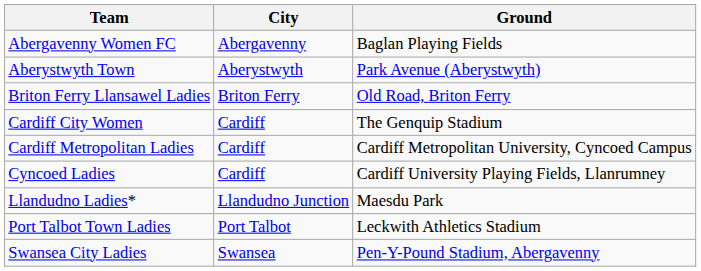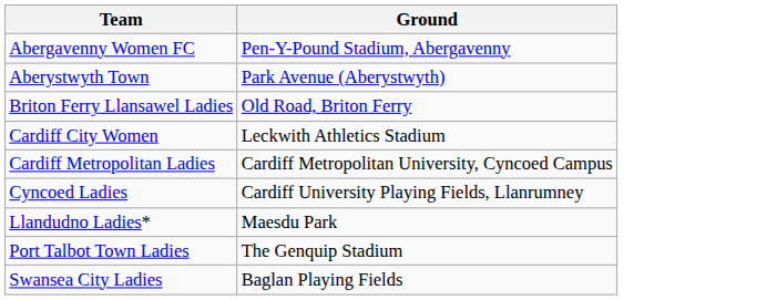 <table class="sortable wikitable">
 <tr align=center>
 <th>Team</th>
-<th>City</th>
 <th>Ground</th>
 </tr>
 <tr>
 <td><a href='#'>Abergavenny Women FC</a></td>
-<td><a href='#'>Abergavenny</a></td>
-<td>Baglan Playing Fields</td>
+<td><a href='#'>Pen-Y-Pound Stadium, Abergavenny</a></td>
 </tr>
 <tr>
 <td><a href='#'>Aberystwyth Town</a></td>
-<td><a href='#'>Aberystwyth</a></td>
 <td><a href='#'>Park Avenue (Aberystwyth)</a></td>
 </tr>
 <tr>
 <td><a href='#'>Briton Ferry Llansawel Ladies</a></td>
-<td><a href='#'>Briton Ferry</a></td>
 <td><a href='#'>Old Road, Briton Ferry</a></td>
 </tr>
 <tr>
 <td><a href='#'>Cardiff City Women</a></td>
-<td><a href='#'>Cardiff</a></td>
-<td>The Genquip Stadium</td>
+<td>Leckwith Athletics Stadium</td>
 </tr>
 <tr>
 <td><a href='#'>Cardiff Metropolitan Ladies</a></td>
-<td><a href='#'>Cardiff</a></td>
 <td>Cardiff Metropolitan University, Cyncoed Campus</td>
 </tr>
 <tr>
 <td><a href='#'>Cyncoed Ladies</a></td>
-<td><a href='#'>Cardiff</a></td>
 <td>Cardiff University Playing Fields, Llanrumney</td>
 </tr>
 <tr>
 <td><a href='#'>Llandudno Ladies</a>*</td>
-<td><a href='#'>Llandudno Junction</a></td>
 <td>Maesdu Park</td>
 </tr>
 <tr>
 <td><a href='#'>Port Talbot Town Ladies</a></td>
-<td><a href='#'>Port Talbot</a></td>
-<td>Leckwith Athletics Stadium</td>
+<td>The Genquip Stadium</td>
 </tr>
 <tr>
 <td><a href='#'>Swansea City Ladies</a></td>
-<td><a href='#'>Swansea</a></td>
-<td><a href='#'>Pen-Y-Pound Stadium, Abergavenny</a></td>
+<td>Baglan Playing Fields</td>
 </tr>
 </table>
